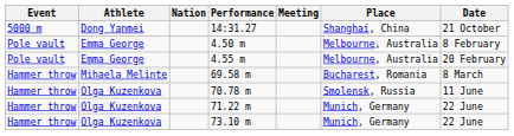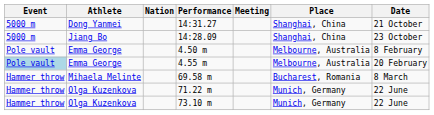 <table class="wikitable" border="1">
 <tr>
 <th>Event</th>
 <th>Athlete</th>
 <th>Nation</th>
 <th>Performance</th>
 <th>Meeting</th>
 <th>Place</th>
 <th>Date</th>
 </tr>
 <tr>
 <td><a href='#'>5000 m</a></td>
 <td><a href='#'>Dong Yanmei</a></td>
 <td></td>
 <td>14:31.27</td>
 <td></td>
 <td> <a href='#'>Shanghai</a>, China</td>
 <td>21 October</td>
 </tr>
 <tr>
+<td><a href='#'>5000 m</a></td>
+<td><a href='#'>Jiang Bo</a></td>
+<td></td>
+<td>14:28.09</td>
+<td></td>
+<td> <a href='#'>Shanghai</a>, China</td>
+<td>23 October</td>
+</tr>
+<tr>
 <td><a href='#'>Pole vault</a></td>
 <td><a href='#'>Emma George</a></td>
 <td></td>
 <td>4.50 m</td>
 <td></td>
 <td> <a href='#'>Melbourne</a>, Australia</td>
 <td>8 February</td>
 </tr>
 <tr>
-<td><a href='#'>Pole vault</a></td>
+<td style="background: lightblue;"><a href='#'>Pole vault</a></td>
 <td><a href='#'>Emma George</a></td>
 <td></td>
 <td>4.55 m</td>
 <td></td>
 <td> <a href='#'>Melbourne</a>, Australia</td>
 <td>20 February</td>
 </tr>
 <tr>
 <td><a href='#'>Hammer throw</a></td>
 <td><a href='#'>Mihaela Melinte</a></td>
 <td></td>
 <td>69.58 m</td>
 <td></td>
 <td> <a href='#'>Bucharest</a>, Romania</td>
 <td>8 March</td>
 </tr>
 <tr>
 <td><a href='#'>Hammer throw</a></td>
 <td><a href='#'>Olga Kuzenkova</a></td>
 <td></td>
-<td>70.78 m</td>
-<td></td>
-<td> <a href='#'>Smolensk</a>, Russia</td>
-<td>11 June</td>
-</tr>
-<tr>
-<td><a href='#'>Hammer throw</a></td>
-<td><a href='#'>Olga Kuzenkova</a></td>
-<td></td>
 <td>71.22 m</td>
 <td></td>
 <td> <a href='#'>Munich</a>, Germany</td>
 <td>22 June</td>
 </tr>
 <tr>
 <td><a href='#'>Hammer throw</a></td>
 <td><a href='#'>Olga Kuzenkova</a></td>
 <td></td>
 <td>73.10 m</td>
 <td></td>
 <td> <a href='#'>Munich</a>, Germany</td>
 <td>22 June</td>
 </tr>
 </table>
